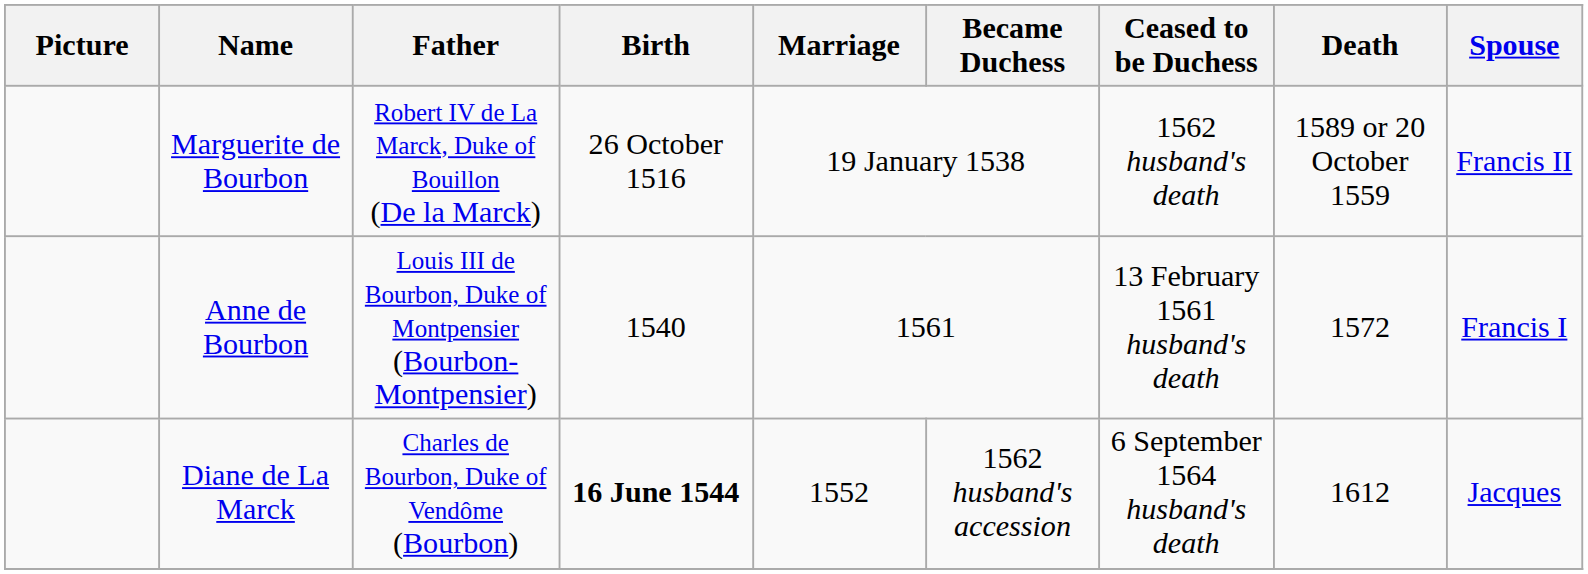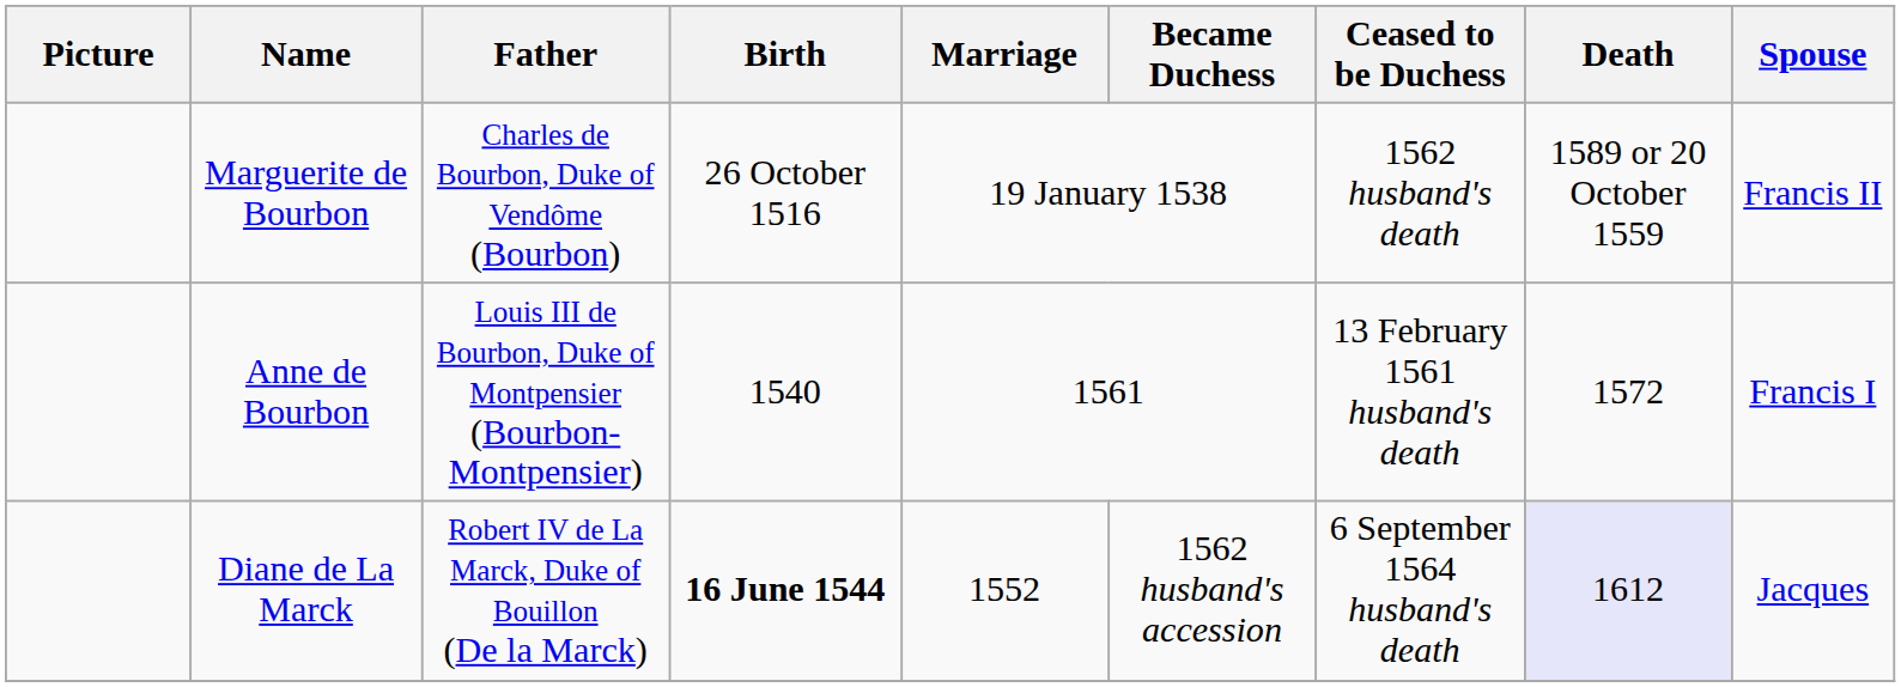 <table width=95% class="wikitable">
 <tr>
 <th width = "8%">Picture</th>
 <th width = "10%">Name</th>
 <th width = "9%">Father</th>
 <th width = "10%">Birth</th>
 <th width = "9%">Marriage</th>
 <th width = "9%">Became Duchess</th>
 <th width = "9%">Ceased to be Duchess</th>
 <th width = "9%">Death</th>
 <th width = "7%"><a href='#'>Spouse</a></th>
 </tr>
 <tr>
 <td align="center"></td>
 <td align="center"><a href='#'>Marguerite de Bourbon</a></td>
-<td align="center"><small><a href='#'>Robert IV de La Marck, Duke of Bouillon</a></small><br>(<a href='#'>De la Marck</a>)</td>
+<td align="center"><small><a href='#'>Charles de Bourbon, Duke of Vendôme</a></small><br>(<a href='#'>Bourbon</a>)</td>
 <td align="center">26 October 1516</td>
 <td align="center" colspan="2">19 January 1538</td>
 <td align="center">1562<br><em>husband's death</em></td>
 <td align="center">1589 or 20 October 1559</td>
 <td align="center"><a href='#'>Francis II</a></td>
 </tr>
 <tr>
 <td align="center"></td>
 <td align="center"><a href='#'>Anne de Bourbon</a></td>
 <td align="center"><small><a href='#'>Louis III de Bourbon, Duke of Montpensier</a></small><br>(<a href='#'>Bourbon-Montpensier</a>)</td>
 <td align="center">1540</td>
 <td align="center" colspan="2">1561</td>
 <td align="center">13 February 1561<br><em>husband's death</em></td>
 <td align="center">1572</td>
 <td align="center"><a href='#'>Francis I</a></td>
 </tr>
 <tr>
 <td align="center"></td>
 <td align="center"><a href='#'>Diane de La Marck</a></td>
-<td align="center"><small><a href='#'>Charles de Bourbon, Duke of Vendôme</a></small><br>(<a href='#'>Bourbon</a>)</td>
+<td align="center"><small><a href='#'>Robert IV de La Marck, Duke of Bouillon</a></small><br>(<a href='#'>De la Marck</a>)</td>
 <td align="center"><strong>16 June 1544</strong></td>
 <td align="center">1552</td>
 <td align="center">1562<br><em>husband's accession</em></td>
 <td align="center">6 September 1564<br><em>husband's death</em></td>
-<td align="center">1612</td>
+<td align="center" style="background: lavender;">1612</td>
 <td align="center"><a href='#'>Jacques</a></td>
 </tr>
 <tr>
 </tr>
 </table>
